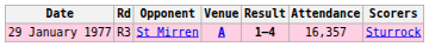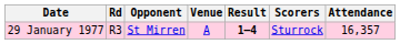 <table class="wikitable sortable" style="font-size:95%; text-align:center">
 <tr>
 <th>Date</th>
 <th>Rd</th>
 <th>Opponent</th>
 <th>Venue</th>
 <th>Result</th>
+<th>Scorers</th>
 <th>Attendance</th>
-<th>Scorers</th>
 </tr>
 <tr bgcolor = "#ffd0e3">
 <td>29 January 1977</td>
 <td>R3</td>
 <td><a href='#'>St Mirren</a></td>
-<td><strong><a href='#'>A</a></strong></td>
+<td><a href='#'>A</a></td>
 <td><strong>1–4</strong></td>
+<td><a href='#'>Sturrock</a></td>
 <td>16,357</td>
-<td><a href='#'>Sturrock</a></td>
 </tr>
 </table>
